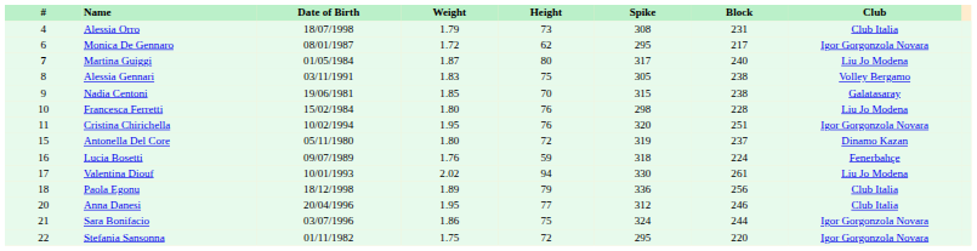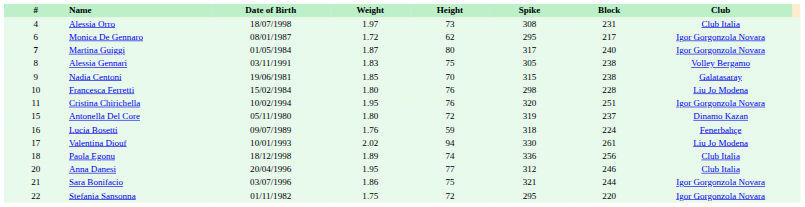 <table border=0 cellpadding=2 cellspacing=0  |- bgcolor=#FFECCE style="text-align:center; font-size:90%;" width=100%>
 <tr bgcolor=#BBF0C9>
 <th width=8%>#</th>
 <th width=18% align=left>Name</th>
 <th width=15%>Date of Birth</th>
 <th width=10%>Weight</th>
 <th width=10%>Height</th>
 <th width=10%>Spike</th>
 <th width=10%>Block</th>
 <th width=18%>Club</th>
 </tr>
 <tr bgcolor=#E7FAEC>
 <td>4</td>
 <td align=left><a href='#'>Alessia Orro</a></td>
 <td>18/07/1998</td>
-<td>1.79</td>
+<td>1.97</td>
 <td>73</td>
 <td>308</td>
 <td>231</td>
 <td> <a href='#'>Club Italia</a></td>
 <td></td>
 </tr>
 <tr bgcolor=#E7FAEC>
 <td>6</td>
 <td align=left><a href='#'>Monica De Gennaro</a></td>
 <td>08/01/1987</td>
 <td>1.72</td>
 <td>62</td>
 <td>295</td>
 <td>217</td>
 <td> <a href='#'>Igor Gorgonzola Novara</a></td>
 <td></td>
 </tr>
 <tr bgcolor=#E7FAEC>
 <td><strong>7</strong></td>
 <td align=left><a href='#'>Martina Guiggi</a></td>
 <td>01/05/1984</td>
 <td>1.87</td>
 <td>80</td>
 <td>317</td>
 <td>240</td>
-<td> <a href='#'>Liu Jo Modena</a></td>
+<td> <a href='#'>Igor Gorgonzola Novara</a></td>
 <td></td>
 </tr>
 <tr bgcolor=#E7FAEC>
 <td>8</td>
 <td align=left><a href='#'>Alessia Gennari</a></td>
 <td>03/11/1991</td>
 <td>1.83</td>
 <td>75</td>
 <td>305</td>
 <td>238</td>
 <td> <a href='#'>Volley Bergamo</a></td>
 <td></td>
 </tr>
 <tr bgcolor=#E7FAEC>
 <td>9</td>
 <td align=left><a href='#'>Nadia Centoni</a></td>
 <td>19/06/1981</td>
 <td>1.85</td>
 <td>70</td>
 <td>315</td>
 <td>238</td>
 <td> <a href='#'>Galatasaray</a></td>
 <td></td>
 </tr>
 <tr bgcolor=#E7FAEC>
 <td>10</td>
 <td align=left><a href='#'>Francesca Ferretti</a></td>
 <td>15/02/1984</td>
 <td>1.80</td>
 <td>76</td>
 <td>298</td>
 <td>228</td>
 <td> <a href='#'>Liu Jo Modena</a></td>
 <td></td>
 </tr>
 <tr bgcolor=#E7FAEC>
 <td>11</td>
 <td align=left><a href='#'>Cristina Chirichella</a></td>
 <td>10/02/1994</td>
 <td>1.95</td>
 <td>76</td>
 <td>320</td>
 <td>251</td>
 <td> <a href='#'>Igor Gorgonzola Novara</a></td>
 <td></td>
 </tr>
 <tr bgcolor=#E7FAEC>
 <td>15</td>
 <td align=left><a href='#'>Antonella Del Core</a></td>
 <td>05/11/1980</td>
 <td>1.80</td>
 <td>72</td>
 <td>319</td>
 <td>237</td>
 <td> <a href='#'>Dinamo Kazan</a></td>
 <td></td>
 </tr>
 <tr bgcolor=#E7FAEC>
 <td>16</td>
 <td align=left><a href='#'>Lucia Bosetti</a></td>
 <td>09/07/1989</td>
 <td>1.76</td>
 <td>59</td>
 <td>318</td>
 <td>224</td>
 <td> <a href='#'>Fenerbahçe</a></td>
 <td></td>
 </tr>
 <tr bgcolor=#E7FAEC>
 <td>17</td>
 <td align=left><a href='#'>Valentina Diouf</a></td>
 <td>10/01/1993</td>
 <td>2.02</td>
 <td>94</td>
 <td>330</td>
 <td>261</td>
 <td> <a href='#'>Liu Jo Modena</a></td>
 <td></td>
 </tr>
 <tr bgcolor=#E7FAEC>
 <td>18</td>
 <td align=left><a href='#'>Paola Egonu</a></td>
 <td>18/12/1998</td>
 <td>1.89</td>
-<td>79</td>
+<td>74</td>
 <td>336</td>
 <td>256</td>
 <td> <a href='#'>Club Italia</a></td>
 <td></td>
 </tr>
 <tr bgcolor=#E7FAEC>
 <td>20</td>
 <td align=left><a href='#'>Anna Danesi</a></td>
 <td>20/04/1996</td>
 <td>1.95</td>
 <td>77</td>
 <td>312</td>
 <td>246</td>
 <td> <a href='#'>Club Italia</a></td>
 <td></td>
 </tr>
 <tr bgcolor=#E7FAEC>
 <td>21</td>
 <td align=left><a href='#'>Sara Bonifacio</a></td>
 <td>03/07/1996</td>
 <td>1.86</td>
 <td>75</td>
-<td>324</td>
+<td>321</td>
 <td>244</td>
 <td> <a href='#'>Igor Gorgonzola Novara</a></td>
 <td></td>
 </tr>
 <tr bgcolor=#E7FAEC>
 <td>22</td>
 <td align=left><a href='#'>Stefania Sansonna</a></td>
 <td>01/11/1982</td>
 <td>1.75</td>
 <td>72</td>
 <td>295</td>
 <td>220</td>
 <td> <a href='#'>Igor Gorgonzola Novara</a></td>
 <td></td>
 </tr>
 </table>
